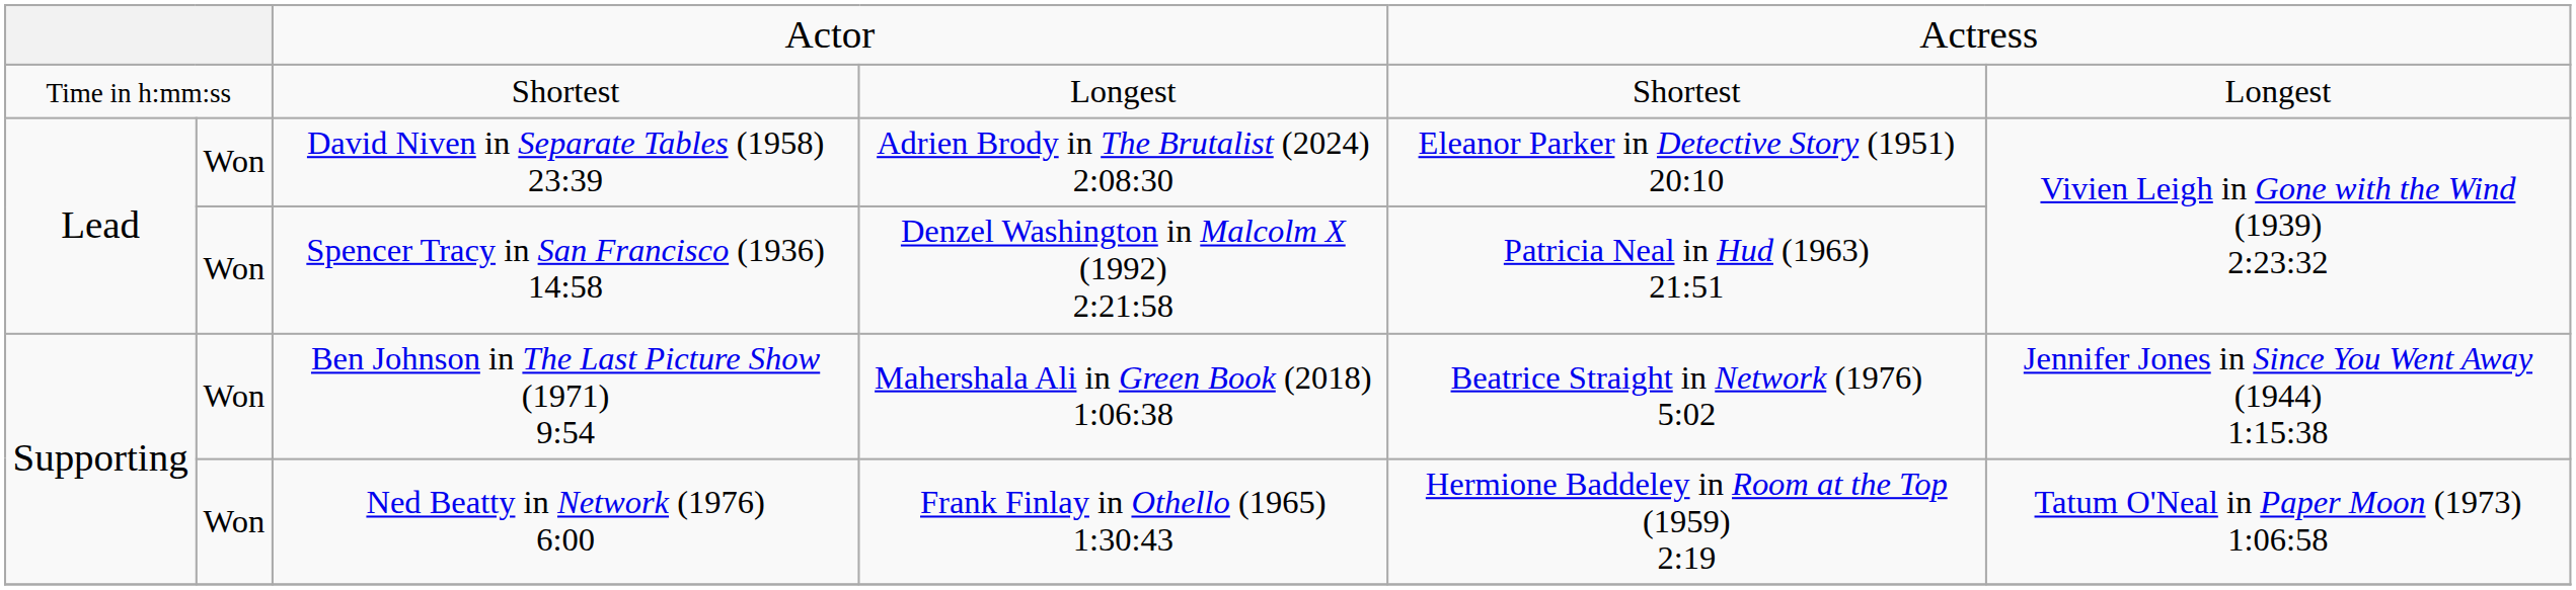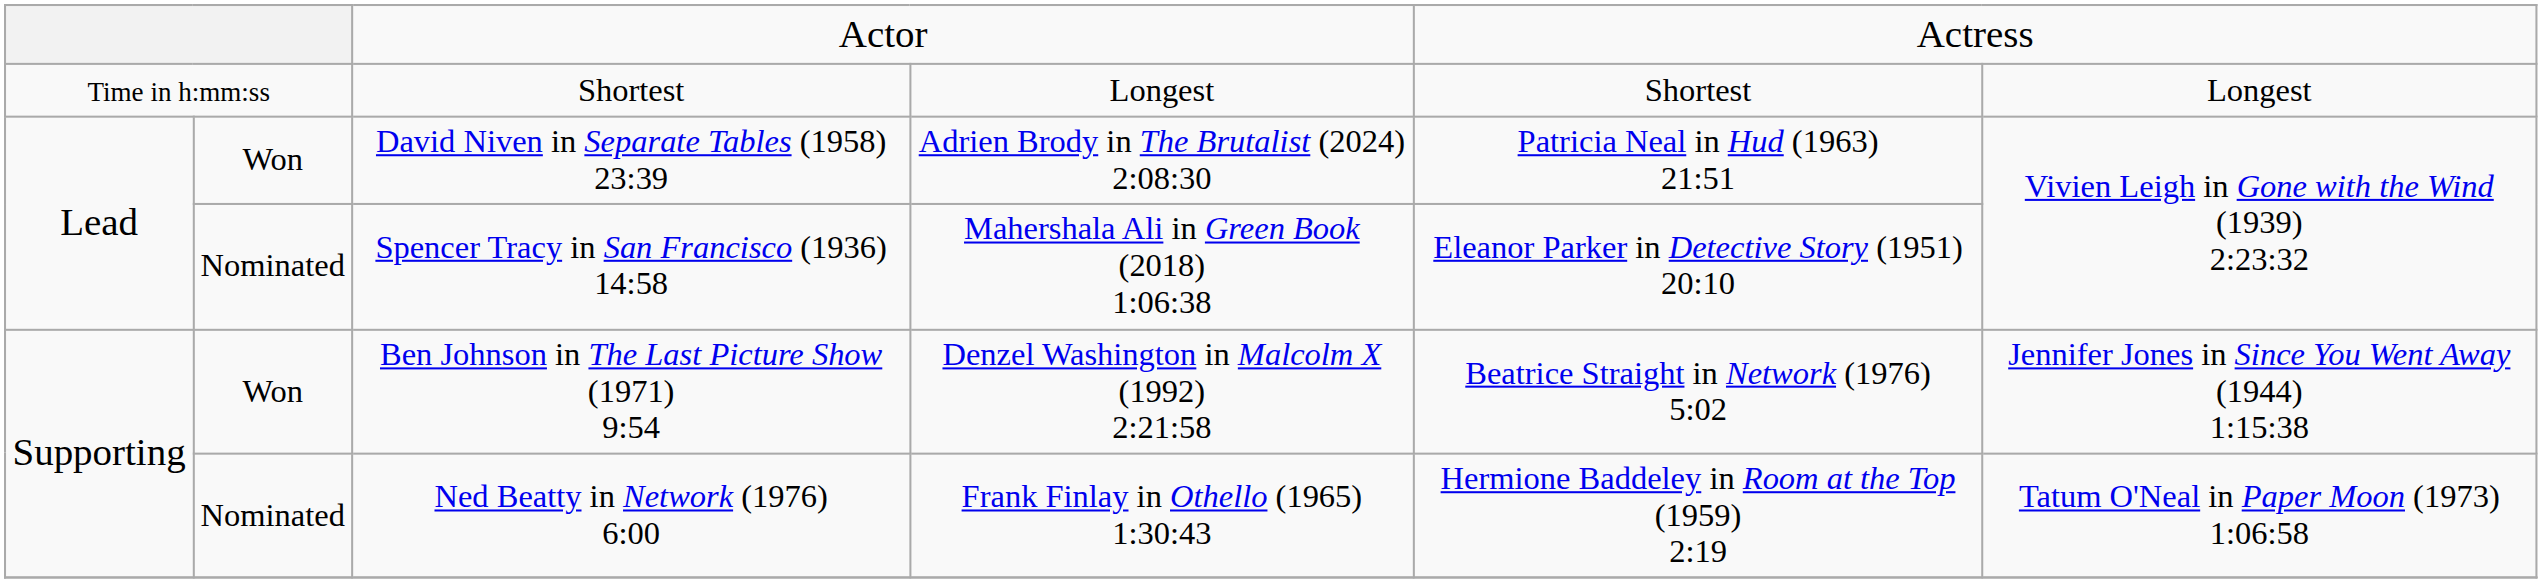 <table class="wikitable" style='text-align: center;'>
 <tr>
 <th colspan=2></th>
 <td colspan=2><big>Actor</big></td>
 <td colspan=2><big>Actress</big></td>
 </tr>
 <tr>
 <td colspan=2><small>Time in h:mm:ss</small></td>
 <td>Shortest</td>
 <td>Longest</td>
 <td>Shortest</td>
 <td>Longest</td>
 </tr>
 <tr>
 <td rowspan=2><big>Lead</big></td>
 <td>Won</td>
 <td><a href='#'>David Niven</a> in <em><a href='#'>Separate Tables</a></em> (1958)<br>23:39</td>
 <td><a href='#'>Adrien Brody</a> in <em><a href='#'>The Brutalist</a></em> (2024)<br>2:08:30</td>
-<td><a href='#'>Eleanor Parker</a> in <em><a href='#'>Detective Story</a></em> (1951)<br>20:10</td>
+<td><a href='#'>Patricia Neal</a> in <em><a href='#'>Hud</a></em> (1963)<br>21:51</td>
 <td rowspan=2><a href='#'>Vivien Leigh</a> in <em><a href='#'>Gone with the Wind</a></em> (1939)<br>2:23:32</td>
 </tr>
 <tr>
-<td>Won</td>
+<td>Nominated</td>
 <td><a href='#'>Spencer Tracy</a> in <em><a href='#'>San Francisco</a></em> (1936)<br>14:58</td>
-<td><a href='#'>Denzel Washington</a> in <em><a href='#'>Malcolm X</a></em> (1992)<br>2:21:58</td>
-<td><a href='#'>Patricia Neal</a> in <em><a href='#'>Hud</a></em> (1963)<br>21:51</td>
+<td><a href='#'>Mahershala Ali</a> in <em><a href='#'>Green Book</a></em> (2018)<br>1:06:38</td>
+<td><a href='#'>Eleanor Parker</a> in <em><a href='#'>Detective Story</a></em> (1951)<br>20:10</td>
 </tr>
 <tr>
 <td rowspan=2><big>Supporting</big></td>
 <td>Won</td>
 <td><a href='#'>Ben Johnson</a> in <em><a href='#'>The Last Picture Show</a></em> (1971)<br>9:54</td>
-<td><a href='#'>Mahershala Ali</a> in <em><a href='#'>Green Book</a></em> (2018)<br>1:06:38</td>
+<td><a href='#'>Denzel Washington</a> in <em><a href='#'>Malcolm X</a></em> (1992)<br>2:21:58</td>
 <td><a href='#'>Beatrice Straight</a> in <em><a href='#'>Network</a></em> (1976)<br>5:02</td>
 <td><a href='#'>Jennifer Jones</a> in <em><a href='#'>Since You Went Away</a></em> (1944)<br>1:15:38</td>
 </tr>
 <tr>
-<td>Won</td>
+<td>Nominated</td>
 <td><a href='#'>Ned Beatty</a> in <em><a href='#'>Network</a></em> (1976)<br>6:00</td>
 <td><a href='#'>Frank Finlay</a> in <em><a href='#'>Othello</a></em> (1965)<br>1:30:43</td>
 <td><a href='#'>Hermione Baddeley</a> in <em><a href='#'>Room at the Top</a></em> (1959)<br>2:19</td>
 <td><a href='#'>Tatum O'Neal</a> in <em><a href='#'>Paper Moon</a></em> (1973)<br>1:06:58</td>
 </tr>
 <tr>
 </tr>
 </table>
